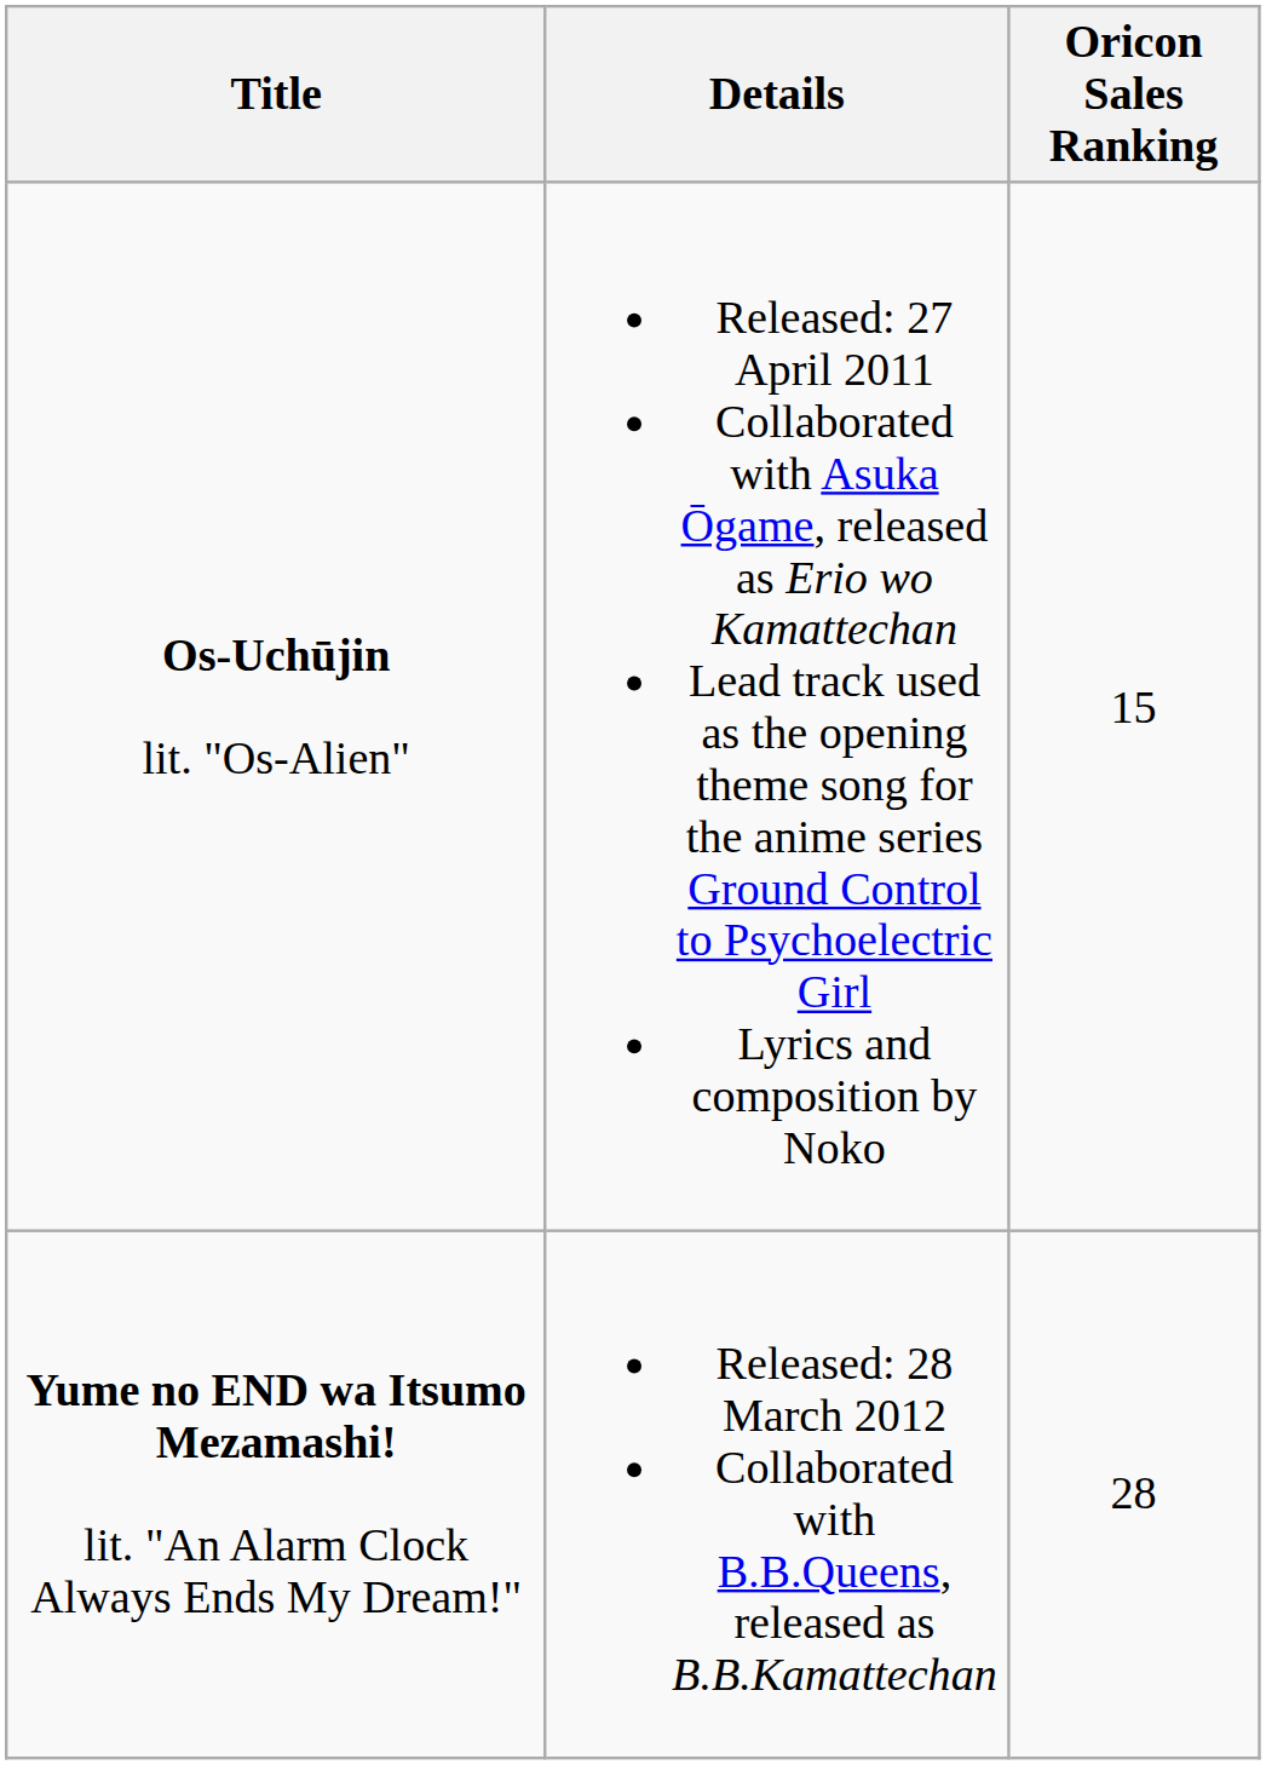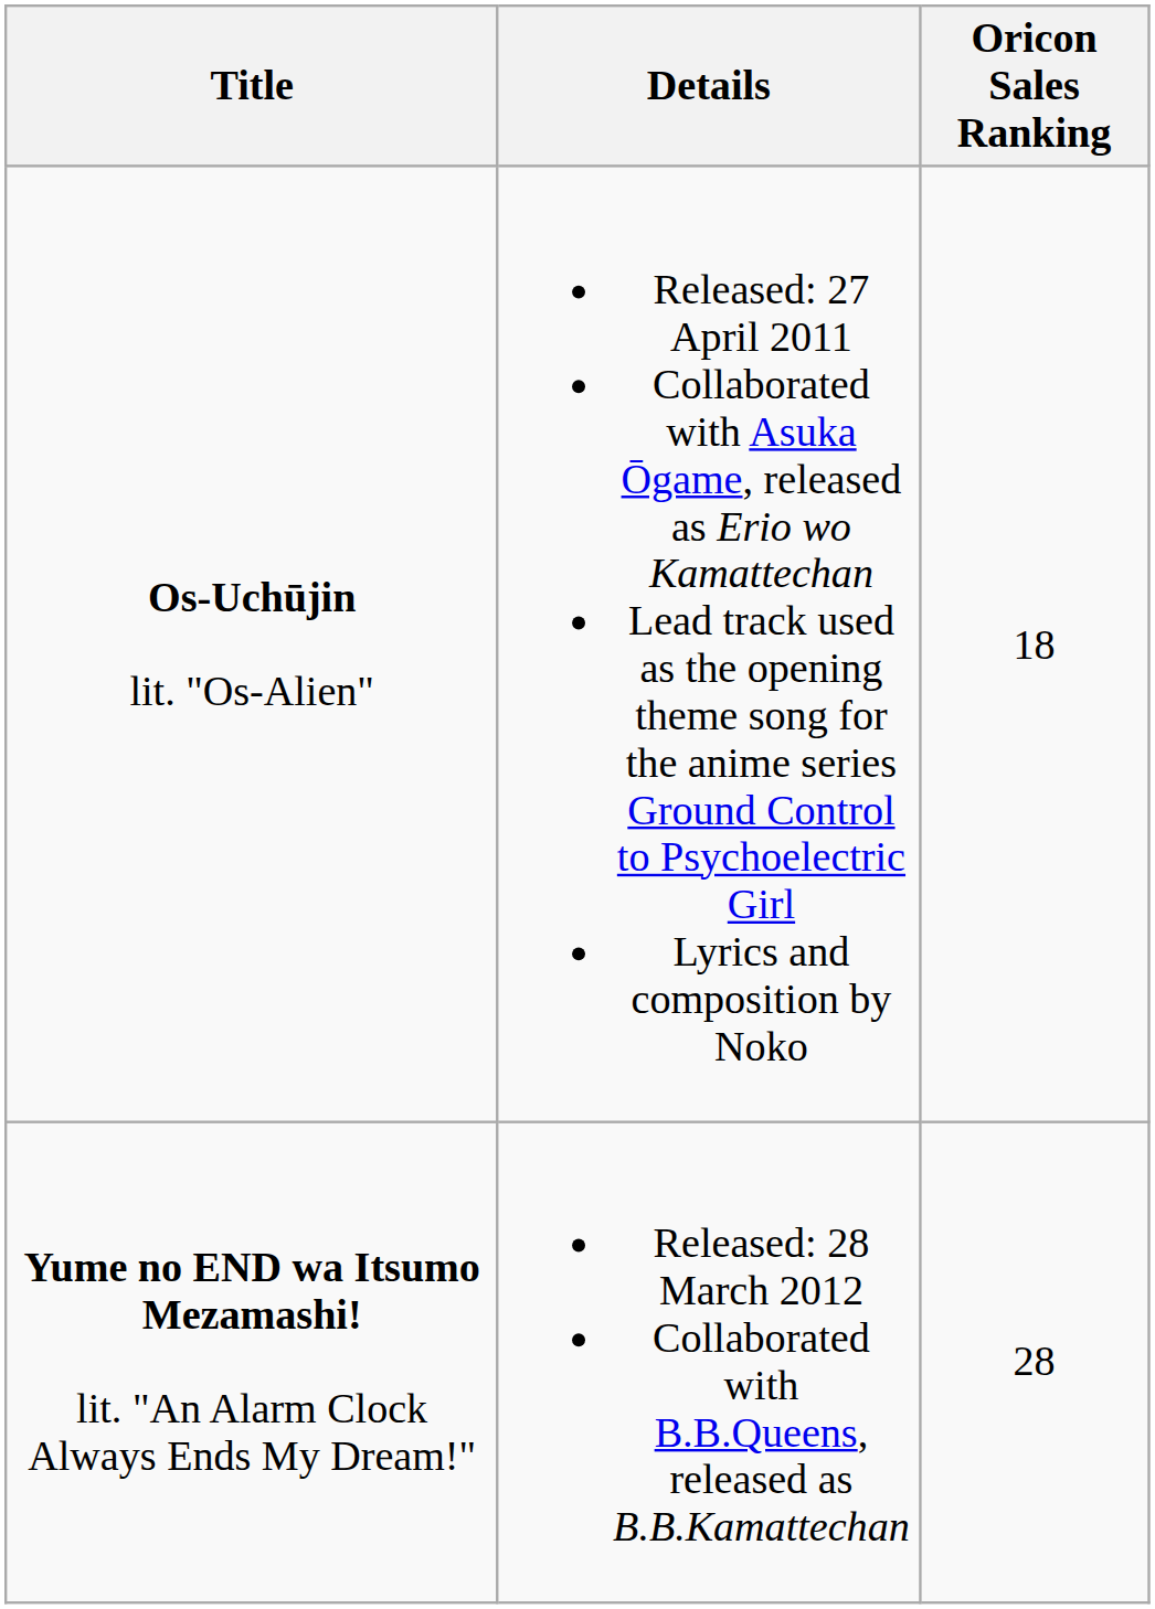 <table class="wikitable" style="text-align:center;">
 <tr>
 <th width="180">Title</th>
 <th width="80">Details</th>
 <th width="80">Oricon Sales Ranking</th>
 </tr>
 <tr>
 <td align="centre"><strong>Os-Uchūjin</strong><br><br>lit. "Os-Alien"</td>
 <td><br><ul><li>Released: 27 April 2011</li><li>Collaborated with <a href='#'>Asuka Ōgame</a>, released as <em>Erio wo Kamattechan</em></li><li>Lead track used as the opening theme song for the anime series <a href='#'>Ground Control to Psychoelectric Girl</a></li><li>Lyrics and composition by Noko</li></ul></td>
-<td align=centre>15</td>
+<td align=centre>18</td>
 </tr>
 <tr>
 <td align="centre"><strong>Yume no END wa Itsumo Mezamashi!</strong><br><br>lit. "An Alarm Clock Always Ends My Dream!"</td>
 <td><br><ul><li>Released: 28 March 2012</li><li>Collaborated with <a href='#'>B.B.Queens</a>, released as <em>B.B.Kamattechan</em></li></ul></td>
 <td align=centre>28</td>
 </tr>
 </table>
